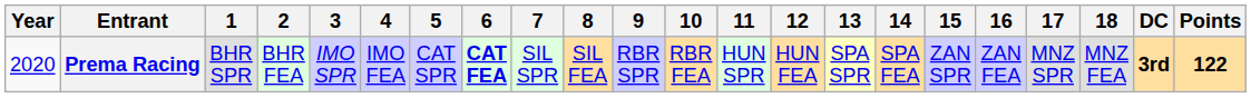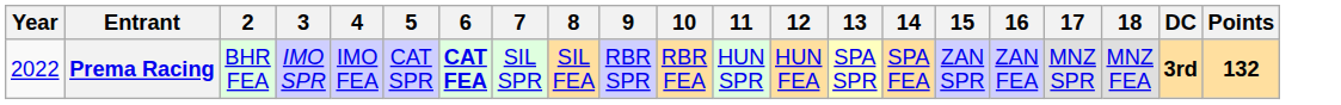 <table class="wikitable" style="text-align:center; font-size:85%">
 <tr>
 <th>Year</th>
 <th>Entrant</th>
-<th>1</th>
 <th>2</th>
 <th>3</th>
 <th>4</th>
 <th>5</th>
 <th>6</th>
 <th>7</th>
 <th>8</th>
 <th>9</th>
 <th>10</th>
 <th>11</th>
 <th>12</th>
 <th>13</th>
 <th>14</th>
 <th>15</th>
 <th>16</th>
 <th>17</th>
 <th>18</th>
 <th>DC</th>
 <th>Points</th>
 </tr>
 <tr>
-<td><a href='#'>2020</a></td>
+<td><a href='#'>2022</a></td>
 <th nowrap><a href='#'>Prema Racing</a></th>
-<td style="background:#DFDFDF;"><a href='#'>BHR<br>SPR</a><br></td>
 <td style="background:#DFFFDF;"><a href='#'>BHR<br>FEA</a><br></td>
 <td style="background:#CFCFFF;"><em><a href='#'>IMO<br>SPR</a></em><br></td>
 <td style="background:#CFCFFF;"><a href='#'>IMO<br>FEA</a><br></td>
 <td style="background:#CFCFFF;"><a href='#'>CAT<br>SPR</a><br></td>
 <td style="background:#DFFFDF;"><strong><a href='#'>CAT<br>FEA</a><br></strong></td>
 <td style="background:#DFFFDF;"><a href='#'>SIL<br>SPR</a><br></td>
 <td style="background:#FFDF9F;"><a href='#'>SIL<br>FEA</a><br></td>
 <td style="background:#CFCFFF;"><a href='#'>RBR<br>SPR</a><br></td>
 <td style="background:#FFDF9F;"><a href='#'>RBR<br>FEA</a><br></td>
 <td style="background:#DFFFDF;"><a href='#'>HUN<br>SPR</a><br></td>
 <td style="background:#FFDF9F;"><a href='#'>HUN<br>FEA</a><br></td>
 <td style="background:#FFFFBF;"><a href='#'>SPA<br>SPR</a><br></td>
 <td style="background:#FFDF9F;"><a href='#'>SPA<br>FEA</a><br></td>
 <td style="background:#CFCFFF;"><a href='#'>ZAN<br>SPR</a><br></td>
 <td style="background:#CFCFFF;"><a href='#'>ZAN<br>FEA</a><br></td>
 <td style="background:#DFDFDF;"><a href='#'>MNZ<br>SPR</a><br></td>
 <td style="background:#DFDFDF;"><a href='#'>MNZ<br>FEA</a><br></td>
 <th style="background:#FFDF9F;">3rd</th>
-<th style="background:#FFDF9F;">122</th>
+<th style="background:#FFDF9F;">132</th>
 </tr>
 </table>
